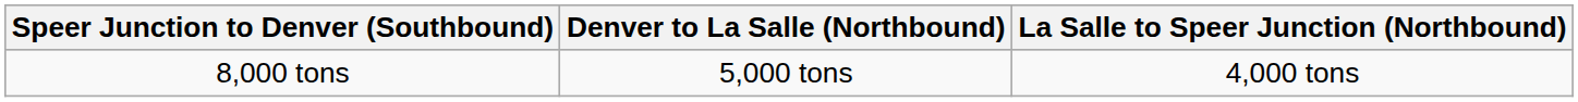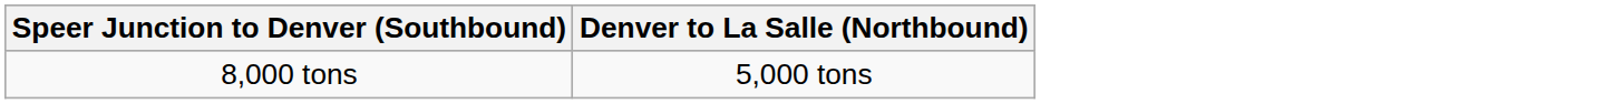 <table class=wikitable style=text-align:center>
 <tr>
 <th>Speer Junction to Denver (Southbound)</th>
 <th>Denver to La Salle (Northbound)</th>
-<th>La Salle to Speer Junction (Northbound)</th>
 </tr>
 <tr>
 <td>8,000 tons</td>
 <td>5,000 tons</td>
-<td>4,000 tons</td>
 </tr>
 </table>
